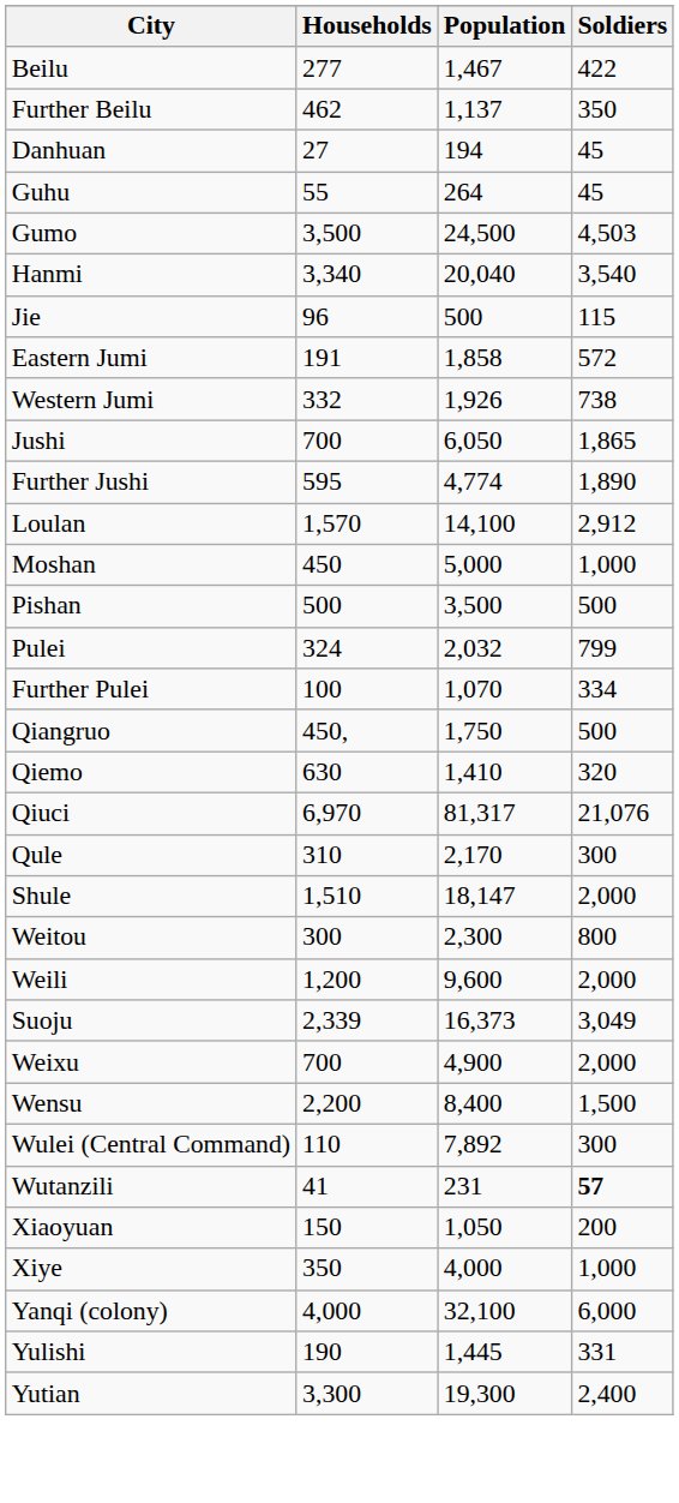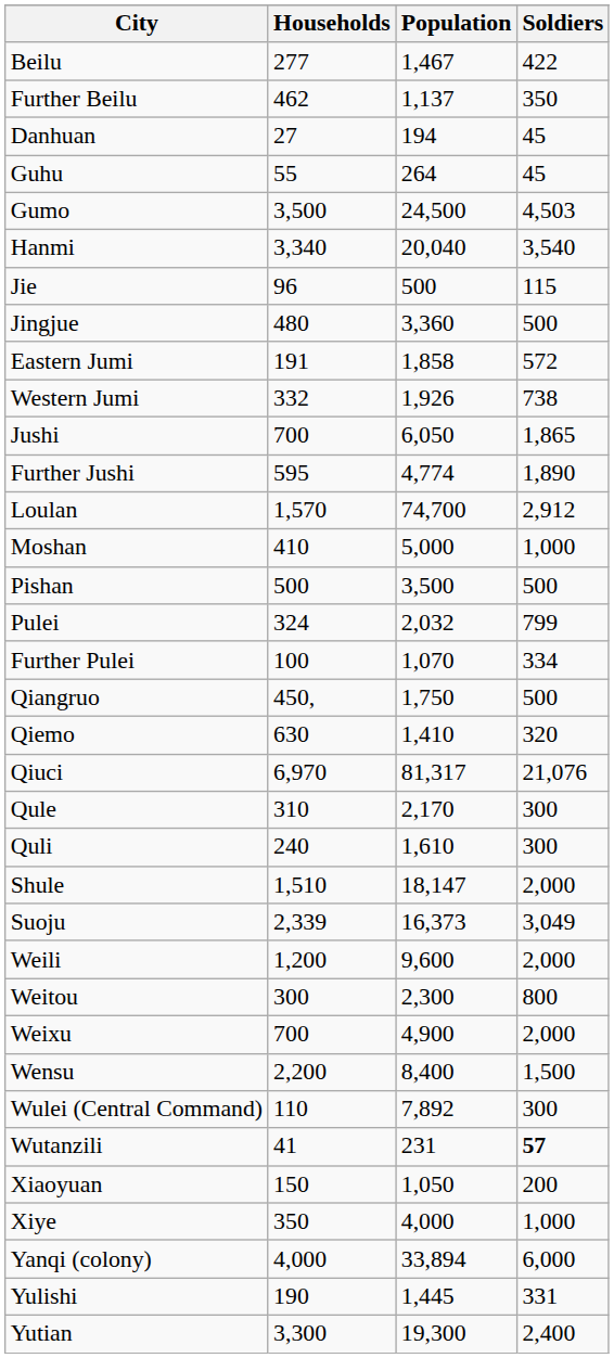 <table class="sortable wikitable">
 <tr style="background:#CCCC;">
 </tr>
 <tr>
 <th>City</th>
 <th>Households</th>
 <th>Population</th>
 <th>Soldiers</th>
 </tr>
 <tr>
 <td>Beilu</td>
 <td>277</td>
 <td>1,467</td>
 <td>422</td>
 </tr>
 <tr>
 <td>Further Beilu</td>
 <td>462</td>
 <td>1,137</td>
 <td>350</td>
 </tr>
 <tr>
 <td>Danhuan</td>
 <td>27</td>
 <td>194</td>
 <td>45</td>
 </tr>
 <tr>
 <td>Guhu</td>
 <td>55</td>
 <td>264</td>
 <td>45</td>
 </tr>
 <tr>
 <td>Gumo</td>
 <td>3,500</td>
 <td>24,500</td>
 <td>4,503</td>
 </tr>
 <tr>
 <td>Hanmi</td>
 <td>3,340</td>
 <td>20,040</td>
 <td>3,540</td>
 </tr>
 <tr>
 <td>Jie</td>
 <td>96</td>
 <td>500</td>
 <td>115</td>
 </tr>
 <tr>
+<td>Jingjue</td>
+<td>480</td>
+<td>3,360</td>
+<td>500</td>
+</tr>
+<tr>
 <td>Eastern Jumi</td>
 <td>191</td>
 <td>1,858</td>
 <td>572</td>
 </tr>
 <tr>
 <td>Western Jumi</td>
 <td>332</td>
 <td>1,926</td>
 <td>738</td>
 </tr>
 <tr>
 <td>Jushi</td>
 <td>700</td>
 <td>6,050</td>
 <td>1,865</td>
 </tr>
 <tr>
 <td>Further Jushi</td>
 <td>595</td>
 <td>4,774</td>
 <td>1,890</td>
 </tr>
 <tr>
 <td>Loulan</td>
 <td>1,570</td>
-<td>14,100</td>
+<td>74,700</td>
 <td>2,912</td>
 </tr>
 <tr>
 <td>Moshan</td>
-<td>450</td>
+<td>410</td>
 <td>5,000</td>
 <td>1,000</td>
 </tr>
 <tr>
 <td>Pishan</td>
 <td>500</td>
 <td>3,500</td>
 <td>500</td>
 </tr>
 <tr>
 <td>Pulei</td>
 <td>324</td>
 <td>2,032</td>
 <td>799</td>
 </tr>
 <tr>
 <td>Further Pulei</td>
 <td>100</td>
 <td>1,070</td>
 <td>334</td>
 </tr>
 <tr>
 <td>Qiangruo</td>
 <td>450,</td>
 <td>1,750</td>
 <td>500</td>
 </tr>
 <tr>
 <td>Qiemo</td>
 <td>630</td>
 <td>1,410</td>
 <td>320</td>
 </tr>
 <tr>
 <td>Qiuci</td>
 <td>6,970</td>
 <td>81,317</td>
 <td>21,076</td>
 </tr>
 <tr>
 <td>Qule</td>
 <td>310</td>
 <td>2,170</td>
 <td>300</td>
 </tr>
 <tr>
+<td>Quli</td>
+<td>240</td>
+<td>1,610</td>
+<td>300</td>
+</tr>
+<tr>
 <td>Shule</td>
 <td>1,510</td>
 <td>18,147</td>
 <td>2,000</td>
 </tr>
 <tr>
-<td>Weitou</td>
-<td>300</td>
-<td>2,300</td>
-<td>800</td>
+<td>Suoju</td>
+<td>2,339</td>
+<td>16,373</td>
+<td>3,049</td>
 </tr>
 <tr>
 <td>Weili</td>
 <td>1,200</td>
 <td>9,600</td>
 <td>2,000</td>
 </tr>
 <tr>
-<td>Suoju</td>
-<td>2,339</td>
-<td>16,373</td>
-<td>3,049</td>
+<td>Weitou</td>
+<td>300</td>
+<td>2,300</td>
+<td>800</td>
 </tr>
 <tr>
 <td>Weixu</td>
 <td>700</td>
 <td>4,900</td>
 <td>2,000</td>
 </tr>
 <tr>
 <td>Wensu</td>
 <td>2,200</td>
 <td>8,400</td>
 <td>1,500</td>
 </tr>
 <tr>
 <td>Wulei (Central Command)</td>
 <td>110</td>
 <td>7,892</td>
 <td>300</td>
 </tr>
 <tr>
 <td>Wutanzili</td>
 <td>41</td>
 <td>231</td>
 <td><strong>57</strong></td>
 </tr>
 <tr>
 <td>Xiaoyuan</td>
 <td>150</td>
 <td>1,050</td>
 <td>200</td>
 </tr>
 <tr>
 <td>Xiye</td>
 <td>350</td>
 <td>4,000</td>
 <td>1,000</td>
 </tr>
 <tr>
 <td>Yanqi (colony)</td>
 <td>4,000</td>
-<td>32,100</td>
+<td>33,894</td>
 <td>6,000</td>
 </tr>
 <tr>
 <td>Yulishi</td>
 <td>190</td>
 <td>1,445</td>
 <td>331</td>
 </tr>
 <tr>
 <td>Yutian</td>
 <td>3,300</td>
 <td>19,300</td>
 <td>2,400</td>
 </tr>
 </table>
